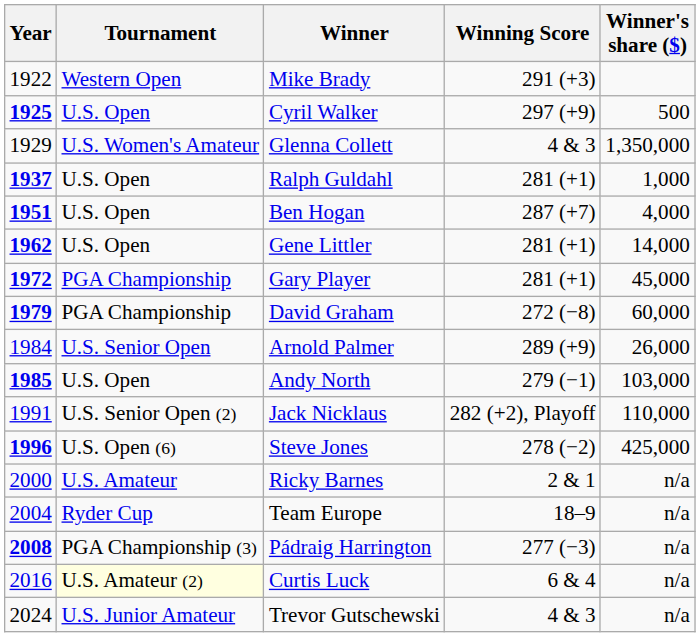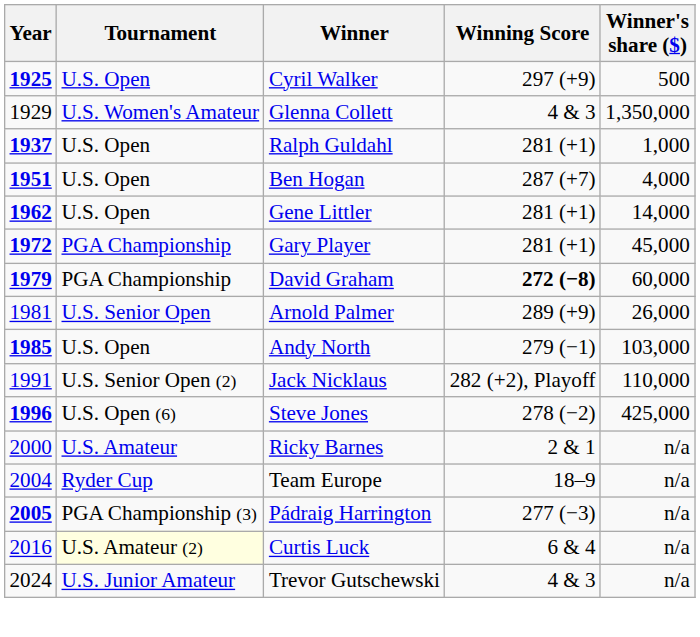 <table class="wikitable sortable">
 <tr>
 <th>Year</th>
 <th>Tournament</th>
 <th>Winner</th>
 <th>Winning Score</th>
 <th>Winner's<br>share (<a href='#'>$</a>)</th>
-</tr>
-<tr>
-<td align=center>1922</td>
-<td><a href='#'>Western Open</a></td>
-<td> <a href='#'>Mike Brady</a></td>
-<td align=right>291 (+3)</td>
-<td align=right></td>
 </tr>
 <tr>
 <td align="center"><strong><a href='#'>1925</a></strong></td>
 <td><a href='#'>U.S. Open</a></td>
 <td> <a href='#'>Cyril Walker</a></td>
 <td align="right">297 (+9)</td>
 <td align="right">500</td>
 </tr>
 <tr>
 <td align=center>1929</td>
 <td><a href='#'>U.S. Women's Amateur</a></td>
 <td> <a href='#'>Glenna Collett</a></td>
 <td align=right>4 & 3</td>
 <td align=right>1,350,000</td>
 </tr>
 <tr>
 <td align=center><strong><a href='#'>1937</a></strong></td>
 <td U.S. Open (golf)>U.S. Open</td>
 <td>  <a href='#'>Ralph Guldahl</a></td>
 <td align=right>281 (+1)</td>
 <td align=right>1,000</td>
 </tr>
 <tr>
 <td align=center><strong><a href='#'>1951</a></strong></td>
 <td U.S. Open (golf)>U.S. Open</td>
 <td> <a href='#'>Ben Hogan</a></td>
 <td align=right>287 (+7)</td>
 <td align=right>4,000</td>
 </tr>
 <tr>
 <td align=center><strong><a href='#'>1962</a></strong></td>
 <td U.S. Open (golf)>U.S. Open</td>
 <td> <a href='#'>Gene Littler</a></td>
 <td align=right>281 (+1)</td>
 <td align=right>14,000</td>
 </tr>
 <tr>
 <td align=center><strong><a href='#'>1972</a></strong></td>
 <td><a href='#'>PGA Championship</a></td>
 <td> <a href='#'>Gary Player</a></td>
 <td align=right>281 (+1)</td>
 <td align=right>45,000</td>
 </tr>
 <tr>
 <td align=center><strong><a href='#'>1979</a></strong></td>
 <td>PGA Championship</td>
 <td> <a href='#'>David Graham</a></td>
-<td align=right>272 (−8)</td>
+<td align=right><strong>272 (−8)</strong></td>
 <td align=right>60,000</td>
 </tr>
 <tr>
-<td align=center><a href='#'>1984</a></td>
+<td align=center><a href='#'>1981</a></td>
 <td><a href='#'>U.S. Senior Open</a></td>
 <td> <a href='#'>Arnold Palmer</a></td>
 <td align=right>289 (+9)</td>
 <td align=right>26,000</td>
 </tr>
 <tr>
 <td align=center><strong><a href='#'>1985</a></strong></td>
 <td U.S. Open (golf)>U.S. Open</td>
 <td> <a href='#'>Andy North</a></td>
 <td align=right>279 (−1)</td>
 <td align=right>103,000</td>
 </tr>
 <tr>
 <td align=center><a href='#'>1991</a></td>
 <td>U.S. Senior Open <small>(2)</small></td>
 <td> <a href='#'>Jack Nicklaus</a></td>
 <td align=right>282 (+2), Playoff</td>
 <td align=right>110,000</td>
 </tr>
 <tr>
 <td align=center><strong><a href='#'>1996</a></strong></td>
 <td U.S. Open (golf)>U.S. Open <small>(6)</small></td>
 <td> <a href='#'>Steve Jones</a></td>
 <td align=right>278 (−2)</td>
 <td align=right>425,000</td>
 </tr>
 <tr>
 <td align=center><a href='#'>2000</a></td>
 <td><a href='#'>U.S. Amateur</a></td>
 <td> <a href='#'>Ricky Barnes</a></td>
 <td align=right>2 & 1</td>
 <td align=right>n/a</td>
 </tr>
 <tr>
 <td align=center><a href='#'>2004</a></td>
 <td><a href='#'>Ryder Cup</a></td>
 <td> Team Europe</td>
 <td align=right>18–9</td>
 <td align=right>n/a</td>
 </tr>
 <tr>
-<td align=center><strong><a href='#'>2008</a></strong></td>
+<td align=center><strong><a href='#'>2005</a></strong></td>
 <td>PGA Championship <small>(3)</small></td>
 <td> <a href='#'>Pádraig Harrington</a></td>
 <td align=right>277 (−3)</td>
 <td align=right>n/a</td>
 </tr>
 <tr>
 <td align=center><a href='#'>2016</a></td>
 <td style="background: lightyellow;">U.S. Amateur <small>(2)</small></td>
 <td> <a href='#'>Curtis Luck</a></td>
 <td align=right>6 & 4</td>
 <td align=right>n/a</td>
 </tr>
 <tr>
 <td align=center>2024</td>
 <td><a href='#'>U.S. Junior Amateur</a></td>
 <td> Trevor Gutschewski</td>
 <td align=right>4 & 3</td>
 <td align=right>n/a</td>
 </tr>
 </table>
